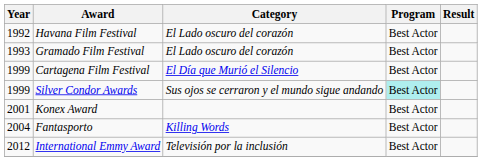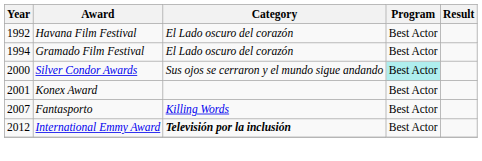 <table class="wikitable" style="font-size: 90%;">
 <tr>
 <th>Year</th>
 <th>Award</th>
 <th>Category</th>
 <th>Program</th>
 <th>Result</th>
 </tr>
 <tr>
 <td>1992</td>
 <td><em>Havana Film Festival</em></td>
 <td><em>El Lado oscuro del corazón</em></td>
 <td>Best Actor</td>
 <td></td>
 </tr>
 <tr>
-<td>1993</td>
+<td>1994</td>
 <td><em>Gramado Film Festival</em></td>
 <td><em>El Lado oscuro del corazón</em></td>
 <td>Best Actor</td>
 <td></td>
 </tr>
 <tr>
-<td>1999</td>
-<td><em>Cartagena Film Festival</em></td>
-<td><em><a href='#'>El Día que Murió el Silencio</a></em></td>
-<td>Best Actor</td>
-<td></td>
-</tr>
-<tr>
-<td>1999</td>
+<td>2000</td>
 <td><em><a href='#'>Silver Condor Awards</a></em></td>
 <td><em>Sus ojos se cerraron y el mundo sigue andando</em></td>
 <td style="background: paleturquoise;">Best Actor</td>
 <td></td>
 </tr>
 <tr>
 <td>2001</td>
 <td><em>Konex Award</em></td>
 <td></td>
 <td>Best Actor</td>
 <td></td>
 </tr>
 <tr>
-<td>2004</td>
+<td>2007</td>
 <td><em>Fantasporto</em></td>
 <td><em><a href='#'>Killing Words</a></em></td>
 <td>Best Actor</td>
 <td></td>
 </tr>
 <tr>
 <td>2012</td>
 <td><em><a href='#'>International Emmy Award</a></em></td>
-<td><em>Televisión por la inclusión</em></td>
+<td><strong><em>Televisión por la inclusión</em></strong></td>
 <td>Best Actor</td>
 <td></td>
 </tr>
 <tr>
 </tr>
 </table>
